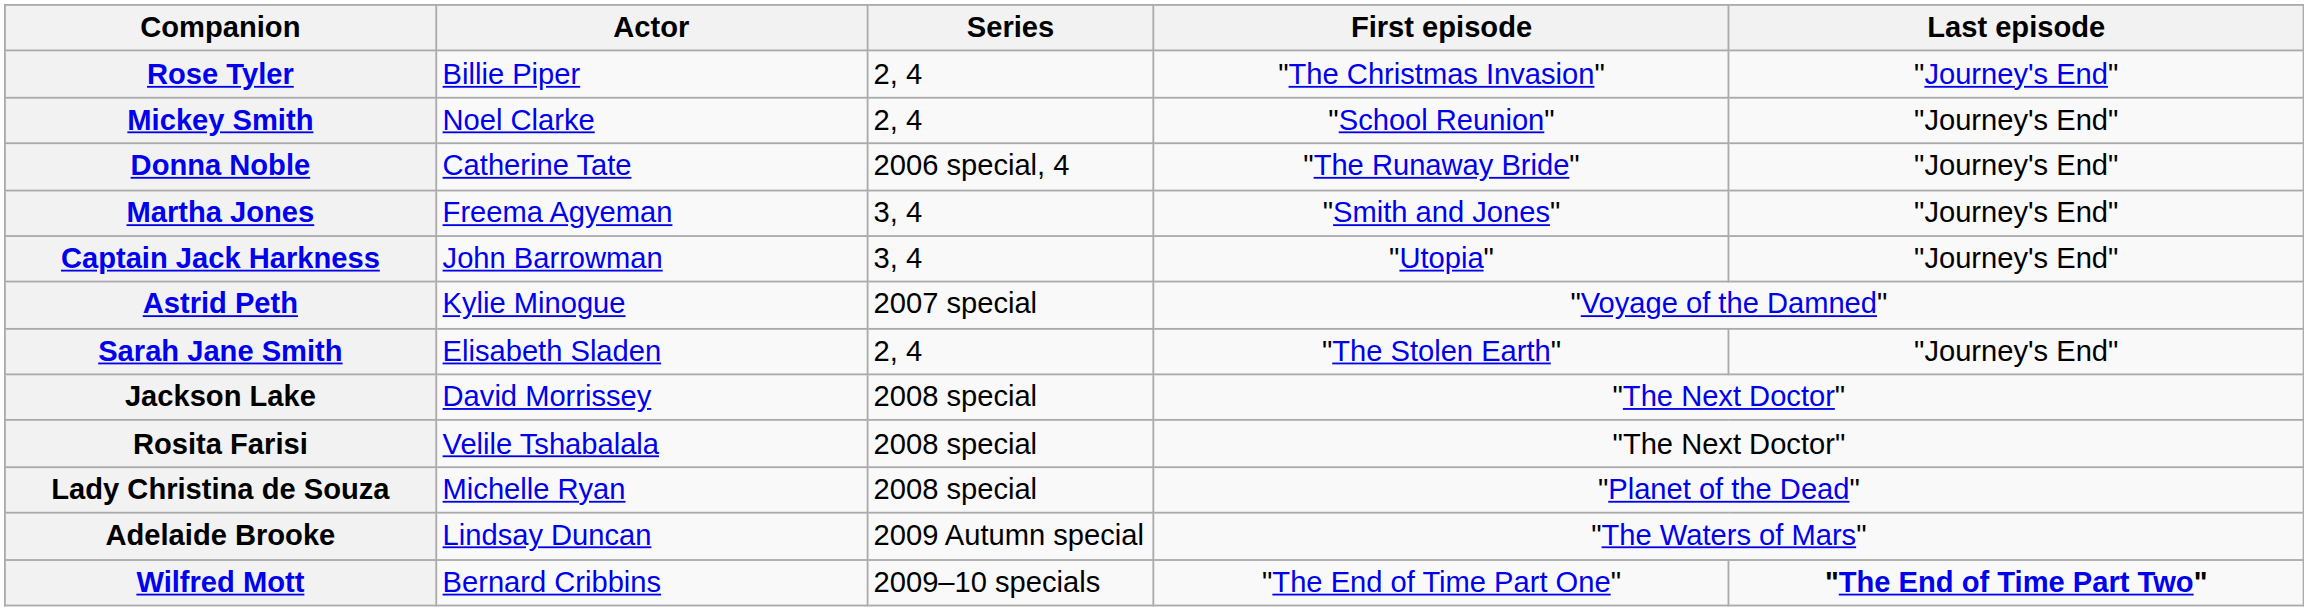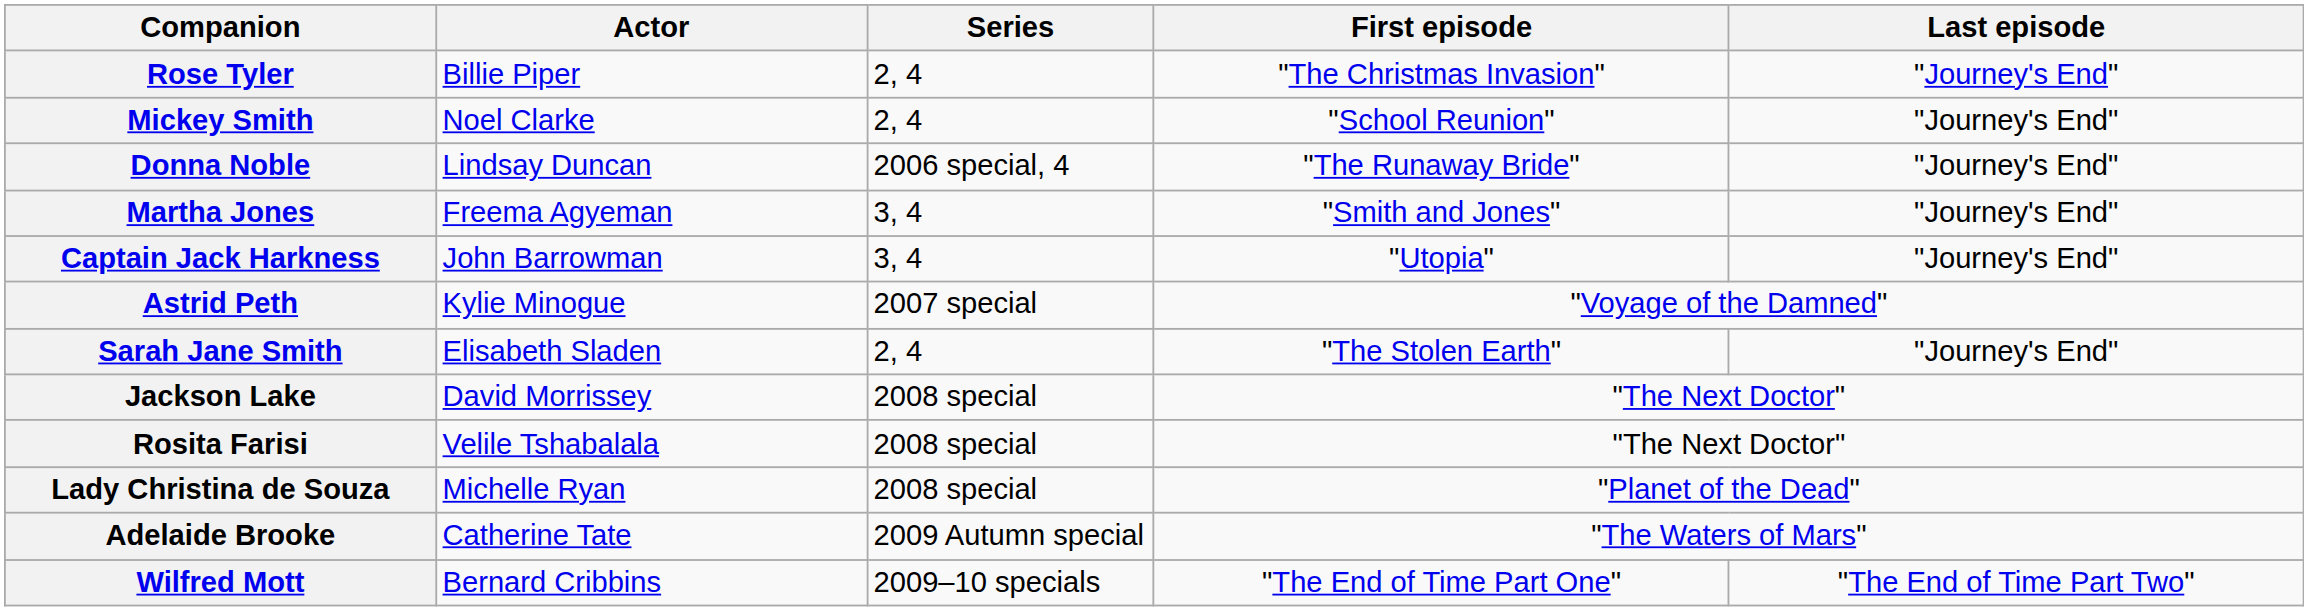 <table class="wikitable plainrowheaders" style="width:100%;">
 <tr>
 <th scope="col" style="width:15%;">Companion</th>
 <th scope="col" style="width:15%;">Actor</th>
 <th scope="col" style="width:10%;">Series</th>
 <th scope="col" style="width:20%;">First episode</th>
 <th scope="col" style="width:20%;">Last episode</th>
 </tr>
 <tr>
 <th scope="row"><a href='#'>Rose Tyler</a></th>
 <td><a href='#'>Billie Piper</a></td>
 <td>2, 4</td>
 <td align="center">"<a href='#'>The Christmas Invasion</a>"</td>
 <td align="center">"<a href='#'>Journey's End</a>"</td>
 </tr>
 <tr>
 <th scope="row"><a href='#'>Mickey Smith</a></th>
 <td><a href='#'>Noel Clarke</a></td>
 <td>2, 4</td>
 <td align="center">"<a href='#'>School Reunion</a>"</td>
 <td align="center">"Journey's End"</td>
 </tr>
 <tr>
 <th scope="row"><a href='#'>Donna Noble</a></th>
-<td><a href='#'>Catherine Tate</a></td>
+<td><a href='#'>Lindsay Duncan</a></td>
 <td>2006 special, 4</td>
 <td align="center">"<a href='#'>The Runaway Bride</a>"</td>
 <td align="center">"Journey's End"</td>
 </tr>
 <tr>
 <th scope="row"><a href='#'>Martha Jones</a></th>
 <td><a href='#'>Freema Agyeman</a></td>
 <td>3, 4</td>
 <td align="center">"<a href='#'>Smith and Jones</a>"</td>
 <td align="center">"Journey's End"</td>
 </tr>
 <tr>
 <th scope="row"><a href='#'>Captain Jack Harkness</a></th>
 <td><a href='#'>John Barrowman</a></td>
 <td>3, 4</td>
 <td align="center">"<a href='#'>Utopia</a>"</td>
 <td align="center">"Journey's End"</td>
 </tr>
 <tr>
 <th scope="row"><a href='#'>Astrid Peth</a></th>
 <td><a href='#'>Kylie Minogue</a></td>
 <td>2007 special</td>
 <td align="center" colspan="2">"<a href='#'>Voyage of the Damned</a>"</td>
 </tr>
 <tr>
 <th scope="row"><a href='#'>Sarah Jane Smith</a></th>
 <td><a href='#'>Elisabeth Sladen</a></td>
 <td>2, 4</td>
 <td align="center">"<a href='#'>The Stolen Earth</a>"</td>
 <td align="center">"Journey's End"</td>
 </tr>
 <tr>
 <th scope="row">Jackson Lake</th>
 <td><a href='#'>David Morrissey</a></td>
 <td>2008 special</td>
 <td align="center" colspan="2">"<a href='#'>The Next Doctor</a>"</td>
 </tr>
 <tr>
 <th scope="row">Rosita Farisi</th>
 <td><a href='#'>Velile Tshabalala</a></td>
 <td>2008 special</td>
 <td align="center" colspan="2">"The Next Doctor"</td>
 </tr>
 <tr>
 <th scope="row">Lady Christina de Souza</th>
 <td><a href='#'>Michelle Ryan</a></td>
 <td>2008 special</td>
 <td align="center" colspan="2">"<a href='#'>Planet of the Dead</a>"</td>
 </tr>
 <tr>
 <th scope="row">Adelaide Brooke</th>
-<td><a href='#'>Lindsay Duncan</a></td>
+<td><a href='#'>Catherine Tate</a></td>
 <td>2009 Autumn special</td>
 <td align="center" colspan="2">"<a href='#'>The Waters of Mars</a>"</td>
 </tr>
 <tr>
 <th scope="row"><a href='#'>Wilfred Mott</a></th>
 <td><a href='#'>Bernard Cribbins</a></td>
 <td>2009–10 specials</td>
 <td align="center">"<a href='#'>The End of Time Part One</a>"</td>
-<td align="center"><strong>"<a href='#'>The End of Time Part Two</a>"</strong></td>
+<td align="center">"<a href='#'>The End of Time Part Two</a>"</td>
 </tr>
 </table>
